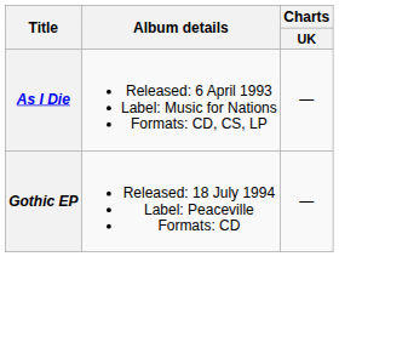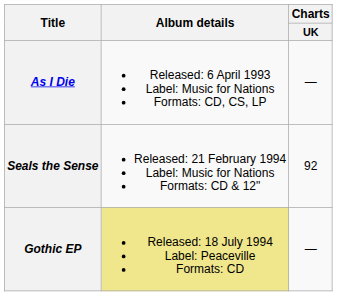 <table class="wikitable plainrowheaders" style="text-align:center;">
 <tr>
 <th scope="col" rowspan="2">Title</th>
 <th scope="col" rowspan="2">Album details</th>
 <th scope="col" colspan="1">Charts</th>
 </tr>
 <tr>
 <th scope="col" style="width:3em;font-size:90%;">UK<br></th>
 </tr>
 <tr>
 <th scope="row"><em><a href='#'>As I Die</a></em></th>
 <td><br><ul><li>Released: 6 April 1993</li><li>Label: Music for Nations</li><li>Formats: CD, CS, LP</li></ul></td>
 <td>—</td>
 </tr>
 <tr>
+<th scope="row"><em>Seals the Sense</em></th>
+<td><br><ul><li>Released: 21 February 1994</li><li>Label: Music for Nations</li><li>Formats: CD & 12"</li></ul></td>
+<td>92</td>
+</tr>
+<tr>
 <th scope="row"><em>Gothic EP</em></th>
-<td><br><ul><li>Released: 18 July 1994</li><li>Label: Peaceville</li><li>Formats: CD</li></ul></td>
+<td style="background: khaki;"><br><ul><li>Released: 18 July 1994</li><li>Label: Peaceville</li><li>Formats: CD</li></ul></td>
 <td>—</td>
 </tr>
 </table>
